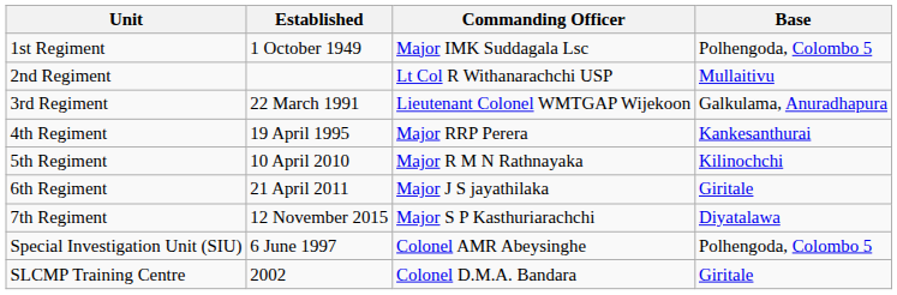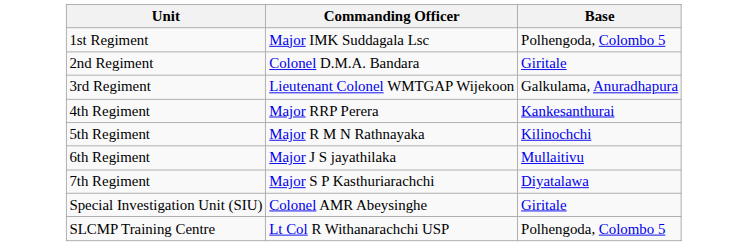 <table class="wikitable" style="margin:1em auto;">
 <tr>
 <th>Unit</th>
-<th>Established</th>
 <th>Commanding Officer</th>
 <th>Base</th>
 </tr>
 <tr>
 <td>1st Regiment</td>
-<td>1 October 1949</td>
 <td><a href='#'>Major</a> IMK Suddagala Lsc</td>
 <td>Polhengoda, <a href='#'>Colombo 5</a></td>
 </tr>
 <tr>
 <td>2nd Regiment</td>
-<td></td>
-<td><a href='#'>Lt Col</a> R Withanarachchi USP</td>
-<td><a href='#'>Mullaitivu</a></td>
+<td><a href='#'>Colonel</a> D.M.A. Bandara</td>
+<td><a href='#'>Giritale</a></td>
 </tr>
 <tr>
 <td>3rd Regiment</td>
-<td>22 March 1991</td>
 <td><a href='#'>Lieutenant Colonel</a> WMTGAP Wijekoon</td>
 <td>Galkulama, <a href='#'>Anuradhapura</a></td>
 </tr>
 <tr>
 <td>4th Regiment</td>
-<td>19 April 1995</td>
 <td><a href='#'>Major</a> RRP Perera</td>
 <td><a href='#'>Kankesanthurai</a></td>
 </tr>
 <tr>
 <td>5th Regiment</td>
-<td>10 April 2010</td>
 <td><a href='#'>Major</a> R M N Rathnayaka</td>
 <td><a href='#'>Kilinochchi</a></td>
 </tr>
 <tr>
 <td>6th Regiment</td>
-<td>21 April 2011</td>
 <td><a href='#'>Major</a> J S jayathilaka</td>
-<td><a href='#'>Giritale</a></td>
+<td><a href='#'>Mullaitivu</a></td>
 </tr>
 <tr>
 <td>7th Regiment</td>
-<td>12 November 2015</td>
 <td><a href='#'>Major</a> S P Kasthuriarachchi</td>
 <td><a href='#'>Diyatalawa</a></td>
 </tr>
 <tr>
 <td>Special Investigation Unit (SIU)</td>
-<td>6 June 1997</td>
 <td><a href='#'>Colonel</a> AMR Abeysinghe</td>
-<td>Polhengoda, <a href='#'>Colombo 5</a></td>
+<td><a href='#'>Giritale</a></td>
 </tr>
 <tr>
 <td>SLCMP Training Centre</td>
-<td>2002</td>
-<td><a href='#'>Colonel</a> D.M.A. Bandara</td>
-<td><a href='#'>Giritale</a></td>
+<td><a href='#'>Lt Col</a> R Withanarachchi USP</td>
+<td>Polhengoda, <a href='#'>Colombo 5</a></td>
 </tr>
 </table>
